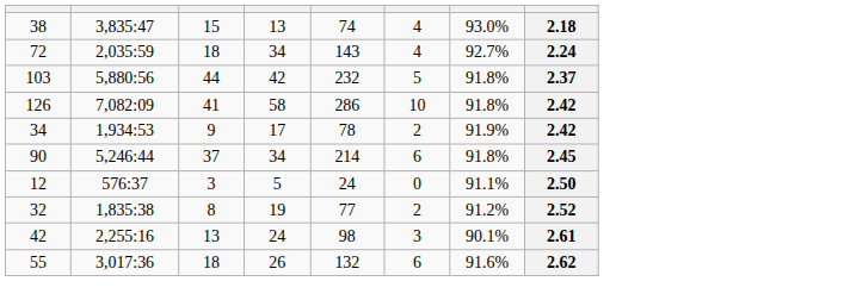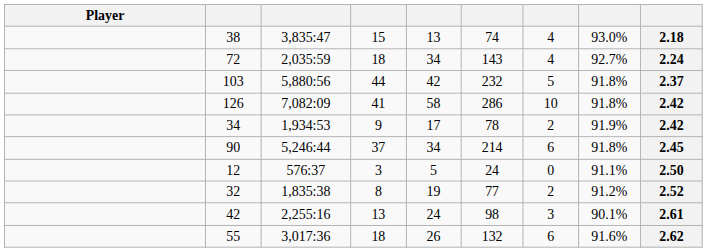 <table class="wikitable sortable" style="text-align:center;">
 <tr>
+<th style="width:14em;">Player</th>
 <th style="width:3.5em;"></th>
 <th style="width:6em;"></th>
 <th style="width:3.5em;"></th>
 <th style="width:3.5em;"></th>
 <th style="width:4em;"></th>
 <th style="width:3.5em;"></th>
 <th style="width:4em;"></th>
 <th style="width:4em;"></th>
 </tr>
 <tr>
+<td style="text-align:left;"> </td>
 <td>38</td>
 <td>3,835:47</td>
 <td>15</td>
 <td>13</td>
 <td>74</td>
 <td>4</td>
 <td>93.0%</td>
 <th>2.18</th>
 </tr>
 <tr>
+<td style="text-align:left;"> </td>
 <td>72</td>
 <td>2,035:59</td>
 <td>18</td>
 <td>34</td>
 <td>143</td>
 <td>4</td>
 <td>92.7%</td>
 <th>2.24</th>
 </tr>
 <tr>
+<td style="text-align:left;"> </td>
 <td>103</td>
 <td>5,880:56</td>
 <td>44</td>
 <td>42</td>
 <td>232</td>
 <td>5</td>
 <td>91.8%</td>
 <th>2.37</th>
 </tr>
 <tr>
+<td style="text-align:left;"> </td>
 <td>126</td>
 <td>7,082:09</td>
 <td>41</td>
 <td>58</td>
 <td>286</td>
 <td>10</td>
 <td>91.8%</td>
 <th>2.42</th>
 </tr>
 <tr>
+<td style="text-align:left;"> </td>
 <td>34</td>
 <td>1,934:53</td>
 <td>9</td>
 <td>17</td>
 <td>78</td>
 <td>2</td>
 <td>91.9%</td>
 <th>2.42</th>
 </tr>
 <tr>
+<td style="text-align:left;"> </td>
 <td>90</td>
 <td>5,246:44</td>
 <td>37</td>
 <td>34</td>
 <td>214</td>
 <td>6</td>
 <td>91.8%</td>
 <th>2.45</th>
 </tr>
 <tr>
+<td style="text-align:left;"> </td>
 <td>12</td>
 <td>576:37</td>
 <td>3</td>
 <td>5</td>
 <td>24</td>
 <td>0</td>
 <td>91.1%</td>
 <th>2.50</th>
 </tr>
 <tr>
+<td style="text-align:left;"> </td>
 <td>32</td>
 <td>1,835:38</td>
 <td>8</td>
 <td>19</td>
 <td>77</td>
 <td>2</td>
 <td>91.2%</td>
 <th>2.52</th>
 </tr>
 <tr>
+<td style="text-align:left;"> </td>
 <td>42</td>
 <td>2,255:16</td>
 <td>13</td>
 <td>24</td>
 <td>98</td>
 <td>3</td>
 <td>90.1%</td>
 <th>2.61</th>
 </tr>
 <tr>
+<td style="text-align:left;"> </td>
 <td>55</td>
 <td>3,017:36</td>
 <td>18</td>
 <td>26</td>
 <td>132</td>
 <td>6</td>
 <td>91.6%</td>
 <th>2.62</th>
 </tr>
 </table>
